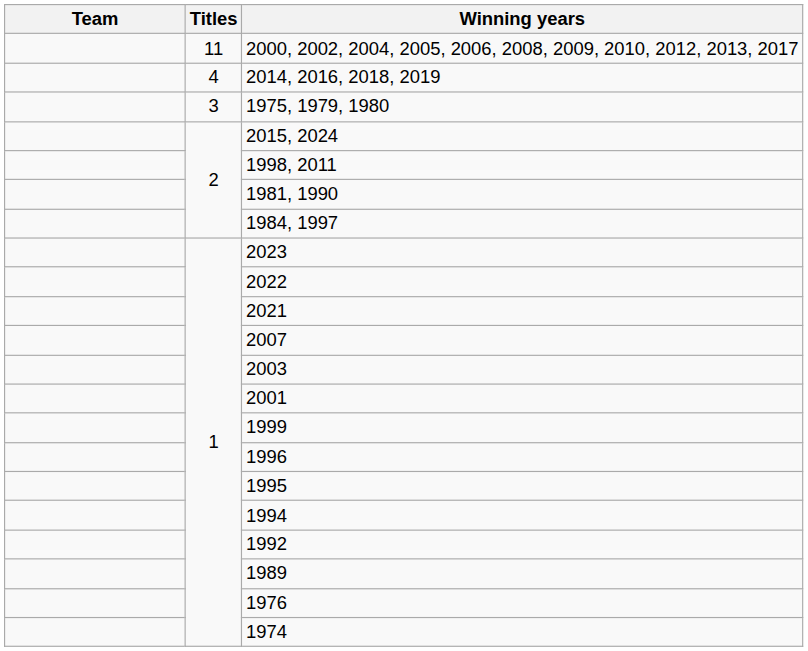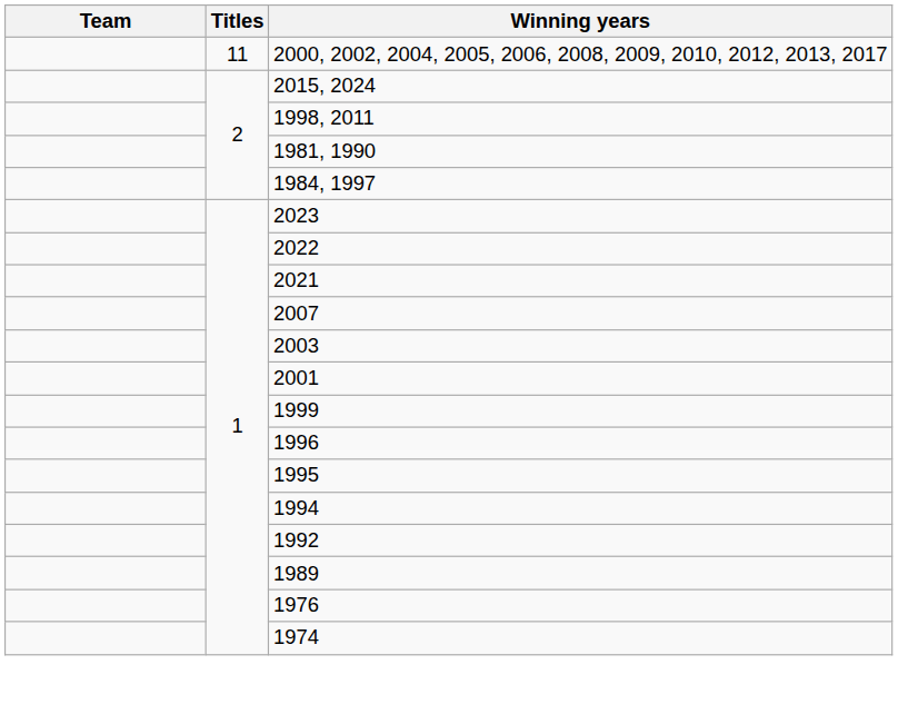 <table class="wikitable sortable" style="text-align:center ">
 <tr>
 <th width=150px>Team</th>
 <th>Titles</th>
 <th>Winning years</th>
 </tr>
 <tr>
 <td style=><strong></strong></td>
 <td>11</td>
 <td align=left>2000, 2002, 2004, 2005, 2006, 2008, 2009, 2010, 2012, 2013, 2017</td>
-</tr>
-<tr>
-<td style=><strong></strong></td>
-<td>4</td>
-<td align=left>2014, 2016, 2018, 2019</td>
-</tr>
-<tr>
-<td style=><strong></strong></td>
-<td>3</td>
-<td align=left>1975, 1979, 1980</td>
 </tr>
 <tr>
 <td style=><strong></strong></td>
 <td rowspan=4>2</td>
 <td align=left>2015, 2024</td>
 </tr>
 <tr>
 <td style=><strong></strong></td>
 <td align=left>1998, 2011</td>
 </tr>
 <tr>
 <td style=><strong></strong></td>
 <td align=left>1981, 1990</td>
 </tr>
 <tr>
 <td style=><strong></strong></td>
 <td align=left>1984, 1997</td>
 </tr>
 <tr>
 <td style=><strong></strong></td>
 <td rowspan="14">1</td>
 <td align=left>2023</td>
 </tr>
 <tr>
 <td style=><strong></strong></td>
 <td align=left>2022</td>
 </tr>
 <tr>
 <td style=><strong></strong></td>
 <td align=left>2021</td>
 </tr>
 <tr>
 <td style=><strong></strong></td>
 <td align=left>2007</td>
 </tr>
 <tr>
 <td style=><strong></strong></td>
 <td align=left>2003</td>
 </tr>
 <tr>
 <td style=><strong></strong></td>
 <td align=left>2001</td>
 </tr>
 <tr>
 <td style=><strong></strong></td>
 <td align=left>1999</td>
 </tr>
 <tr>
 <td style=><strong></strong></td>
 <td align=left>1996</td>
 </tr>
 <tr>
 <td style=><strong></strong></td>
 <td align=left>1995</td>
 </tr>
 <tr>
 <td style=><strong></strong></td>
 <td align=left>1994</td>
 </tr>
 <tr>
 <td style=><strong></strong></td>
 <td align=left>1992</td>
 </tr>
 <tr>
 <td style=><strong></strong></td>
 <td align=left>1989</td>
 </tr>
 <tr>
 <td style=><strong></strong></td>
 <td align=left>1976</td>
 </tr>
 <tr>
 <td style=><strong></strong></td>
 <td align=left>1974</td>
 </tr>
 </table>
